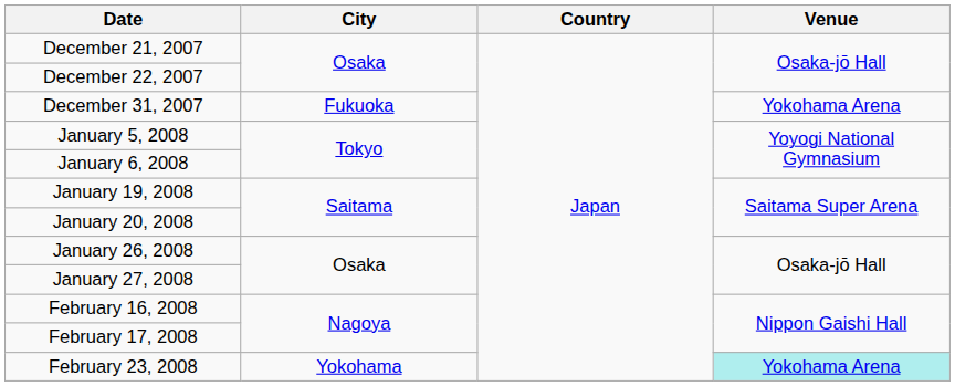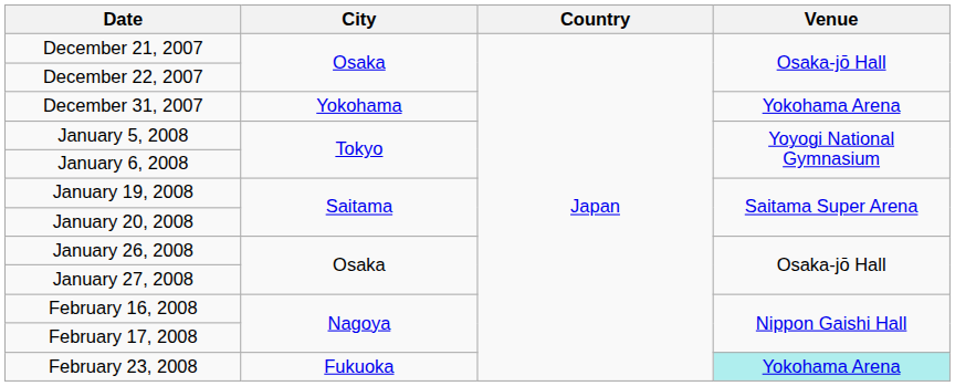 <table class="wikitable" style="text-align:center;">
 <tr>
 <th width="200">Date</th>
 <th width="200">City</th>
 <th width="200">Country</th>
 <th width="200">Venue</th>
 </tr>
 <tr>
 <td>December 21, 2007</td>
 <td rowspan=2><a href='#'>Osaka</a></td>
 <td rowspan="12"><a href='#'>Japan</a></td>
 <td rowspan=2><a href='#'>Osaka-jō Hall</a></td>
 </tr>
 <tr>
 <td>December 22, 2007</td>
 </tr>
 <tr>
 <td>December 31, 2007</td>
-<td><a href='#'>Fukuoka</a></td>
+<td><a href='#'>Yokohama</a></td>
 <td><a href='#'>Yokohama Arena</a></td>
 </tr>
 <tr>
 <td>January 5, 2008</td>
 <td rowspan=2><a href='#'>Tokyo</a></td>
 <td rowspan=2><a href='#'>Yoyogi National Gymnasium</a></td>
 </tr>
 <tr>
 <td>January 6, 2008</td>
 </tr>
 <tr>
 <td>January 19, 2008</td>
 <td rowspan=2><a href='#'>Saitama</a></td>
 <td rowspan=2><a href='#'>Saitama Super Arena</a></td>
 </tr>
 <tr>
 <td>January 20, 2008</td>
 </tr>
 <tr>
 <td>January 26, 2008</td>
 <td rowspan=2>Osaka</td>
 <td rowspan=2>Osaka-jō Hall</td>
 </tr>
 <tr>
 <td>January 27, 2008</td>
 </tr>
 <tr>
 <td>February 16, 2008</td>
 <td rowspan=2><a href='#'>Nagoya</a></td>
 <td rowspan=2><a href='#'>Nippon Gaishi Hall</a></td>
 </tr>
 <tr>
 <td>February 17, 2008</td>
 </tr>
 <tr>
 <td>February 23, 2008</td>
-<td><a href='#'>Yokohama</a></td>
+<td><a href='#'>Fukuoka</a></td>
 <td style="background: paleturquoise;"><a href='#'>Yokohama Arena</a></td>
 </tr>
 </table>
